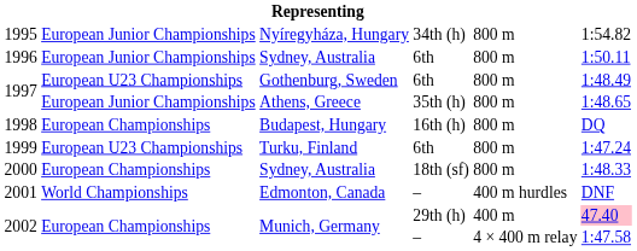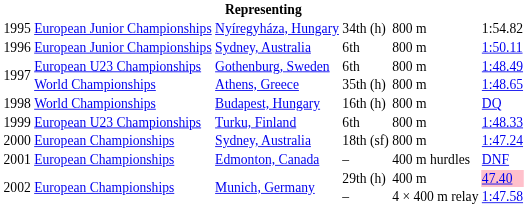 <table>
 <tr>
 <th colspan="6">Representing </th>
 </tr>
 <tr>
 <td>1995</td>
 <td><a href='#'>European Junior Championships</a></td>
 <td><a href='#'>Nyíregyháza, Hungary</a></td>
 <td>34th (h)</td>
 <td>800 m</td>
 <td>1:54.82</td>
 </tr>
 <tr>
 <td>1996</td>
 <td><a href='#'>European Junior Championships</a></td>
 <td><a href='#'>Sydney, Australia</a></td>
 <td>6th</td>
 <td>800 m</td>
 <td><a href='#'>1:50.11</a></td>
 </tr>
 <tr>
 <td rowspan=2>1997</td>
 <td><a href='#'>European U23 Championships</a></td>
 <td><a href='#'>Gothenburg, Sweden</a></td>
 <td>6th</td>
 <td>800 m</td>
 <td><a href='#'>1:48.49</a></td>
 </tr>
 <tr>
-<td><a href='#'>European Junior Championships</a></td>
+<td><a href='#'>World Championships</a></td>
 <td><a href='#'>Athens, Greece</a></td>
 <td>35th (h)</td>
 <td>800 m</td>
 <td><a href='#'>1:48.65</a></td>
 </tr>
 <tr>
 <td>1998</td>
-<td><a href='#'>European Championships</a></td>
+<td><a href='#'>World Championships</a></td>
 <td><a href='#'>Budapest, Hungary</a></td>
 <td>16th (h)</td>
 <td>800 m</td>
 <td><a href='#'>DQ</a></td>
 </tr>
 <tr>
 <td>1999</td>
 <td><a href='#'>European U23 Championships</a></td>
 <td><a href='#'>Turku, Finland</a></td>
 <td>6th</td>
 <td>800 m</td>
-<td><a href='#'>1:47.24</a></td>
+<td><a href='#'>1:48.33</a></td>
 </tr>
 <tr>
 <td>2000</td>
 <td><a href='#'>European Championships</a></td>
 <td><a href='#'>Sydney, Australia</a></td>
 <td>18th (sf)</td>
 <td>800 m</td>
-<td><a href='#'>1:48.33</a></td>
+<td><a href='#'>1:47.24</a></td>
 </tr>
 <tr>
 <td>2001</td>
-<td><a href='#'>World Championships</a></td>
+<td><a href='#'>European Championships</a></td>
 <td><a href='#'>Edmonton, Canada</a></td>
 <td>–</td>
 <td>400 m hurdles</td>
 <td><a href='#'>DNF</a></td>
 </tr>
 <tr>
 <td rowspan=2>2002</td>
 <td rowspan=2><a href='#'>European Championships</a></td>
 <td rowspan=2><a href='#'>Munich, Germany</a></td>
 <td>29th (h)</td>
 <td>400 m</td>
 <td style="background: pink;"><a href='#'>47.40</a></td>
 </tr>
 <tr>
 <td>–</td>
 <td>4 × 400 m relay</td>
 <td><a href='#'>1:47.58</a></td>
 </tr>
 </table>
